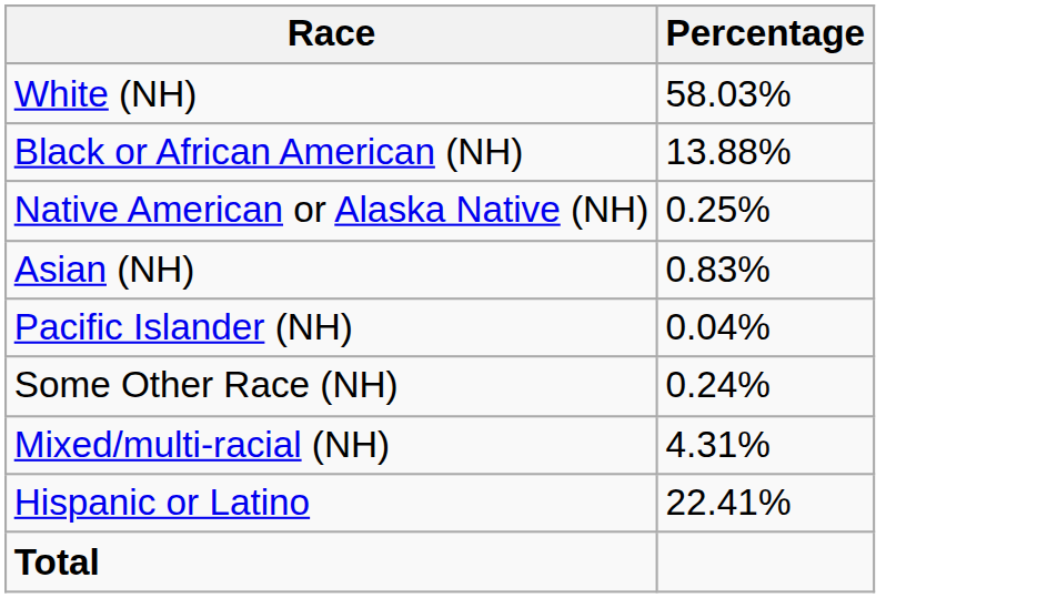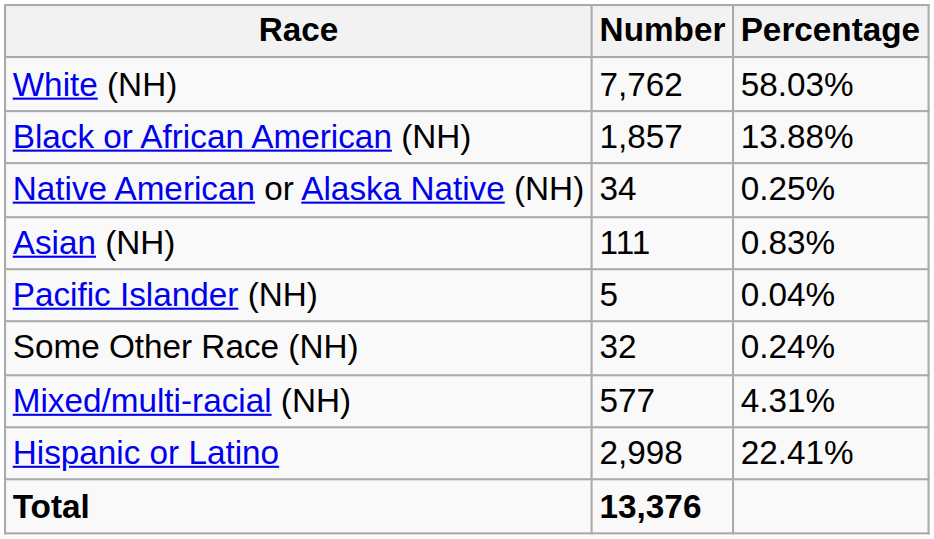 <table class="wikitable">
 <tr>
 <th>Race</th>
+<th>Number</th>
 <th>Percentage</th>
 </tr>
 <tr>
 <td><a href='#'>White</a> (NH)</td>
+<td>7,762</td>
 <td>58.03%</td>
 </tr>
 <tr>
 <td><a href='#'>Black or African American</a> (NH)</td>
+<td>1,857</td>
 <td>13.88%</td>
 </tr>
 <tr>
 <td><a href='#'>Native American</a> or <a href='#'>Alaska Native</a> (NH)</td>
+<td>34</td>
 <td>0.25%</td>
 </tr>
 <tr>
 <td><a href='#'>Asian</a> (NH)</td>
+<td>111</td>
 <td>0.83%</td>
 </tr>
 <tr>
 <td><a href='#'>Pacific Islander</a> (NH)</td>
+<td>5</td>
 <td>0.04%</td>
 </tr>
 <tr>
 <td>Some Other Race (NH)</td>
+<td>32</td>
 <td>0.24%</td>
 </tr>
 <tr>
 <td><a href='#'>Mixed/multi-racial</a> (NH)</td>
+<td>577</td>
 <td>4.31%</td>
 </tr>
 <tr>
 <td><a href='#'>Hispanic or Latino</a></td>
+<td>2,998</td>
 <td>22.41%</td>
 </tr>
 <tr>
 <td><strong>Total</strong></td>
+<td><strong>13,376</strong></td>
 <td></td>
 </tr>
 </table>
